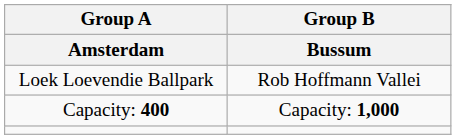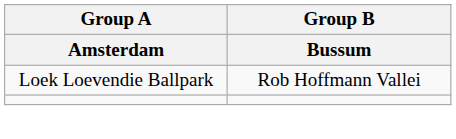 <table class="wikitable" style="text-align:center;">
 <tr>
 <th width="180">Group A</th>
 <th width="180">Group B</th>
 </tr>
 <tr>
 <th width="180"> Amsterdam</th>
 <th width="180"> Bussum</th>
 </tr>
 <tr>
 <td width="180">Loek Loevendie Ballpark</td>
 <td width="180">Rob Hoffmann Vallei</td>
 </tr>
 <tr>
-<td width="180">Capacity: <strong>400</strong></td>
-<td width="180">Capacity: <strong>1,000</strong></td>
-</tr>
-<tr>
 <td width="180"></td>
 <td width="180"></td>
 </tr>
 </table>
